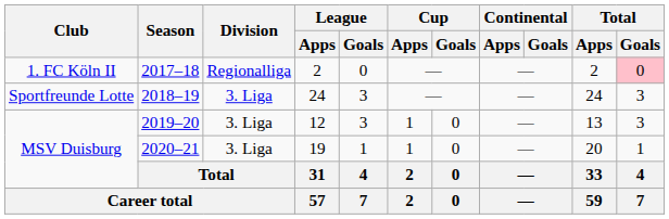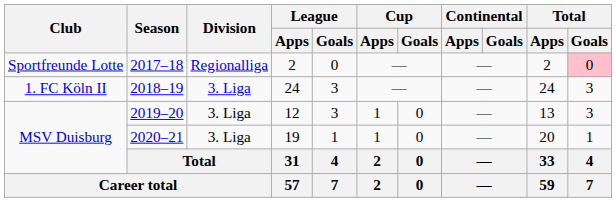 <table class="wikitable" style="text-align: center;">
 <tr>
 <th rowspan="2">Club</th>
 <th rowspan="2">Season</th>
 <th rowspan="2">Division</th>
 <th colspan="2">League</th>
 <th colspan="2">Cup</th>
 <th colspan="2">Continental</th>
 <th colspan="2">Total</th>
 </tr>
 <tr>
 <th>Apps</th>
 <th>Goals</th>
 <th>Apps</th>
 <th>Goals</th>
 <th>Apps</th>
 <th>Goals</th>
 <th>Apps</th>
 <th>Goals</th>
 </tr>
 <tr>
-<td valign="center"><a href='#'>1. FC Köln II</a></td>
+<td valign="center"><a href='#'>Sportfreunde Lotte</a></td>
 <td><a href='#'>2017–18</a></td>
 <td><a href='#'>Regionalliga</a></td>
 <td>2</td>
 <td>0</td>
 <td colspan=2>—</td>
 <td colspan=2>—</td>
 <td>2</td>
 <td style="background: pink;">0</td>
 </tr>
 <tr>
-<td valign="center"><a href='#'>Sportfreunde Lotte</a></td>
+<td valign="center"><a href='#'>1. FC Köln II</a></td>
 <td><a href='#'>2018–19</a></td>
 <td><a href='#'>3. Liga</a></td>
 <td>24</td>
 <td>3</td>
 <td colspan=2>—</td>
 <td colspan=2>—</td>
 <td>24</td>
 <td>3</td>
 </tr>
 <tr>
 <td valign="center" rowspan=3><a href='#'>MSV Duisburg</a></td>
 <td><a href='#'>2019–20</a></td>
 <td>3. Liga</td>
 <td>12</td>
 <td>3</td>
 <td>1</td>
 <td>0</td>
 <td colspan=2>—</td>
 <td>13</td>
 <td>3</td>
 </tr>
 <tr>
 <td><a href='#'>2020–21</a></td>
 <td>3. Liga</td>
 <td>19</td>
 <td>1</td>
 <td>1</td>
 <td>0</td>
 <td colspan=2>—</td>
 <td>20</td>
 <td>1</td>
 </tr>
 <tr>
 <th colspan="2">Total</th>
 <th>31</th>
 <th>4</th>
 <th>2</th>
 <th>0</th>
 <th colspan=2>—</th>
 <th>33</th>
 <th>4</th>
 </tr>
 <tr>
 <th colspan="3">Career total</th>
 <th>57</th>
 <th>7</th>
 <th>2</th>
 <th>0</th>
 <th colspan=2>—</th>
 <th>59</th>
 <th>7</th>
 </tr>
 </table>
